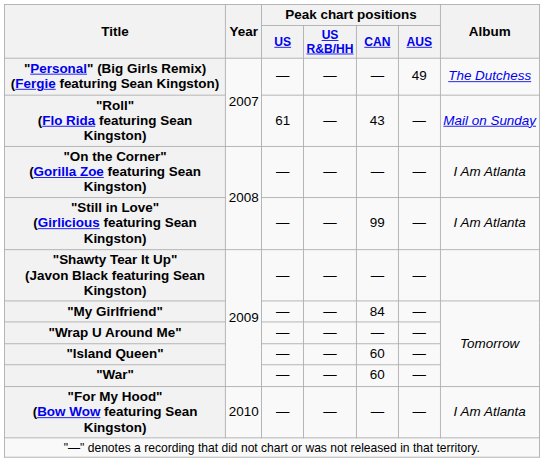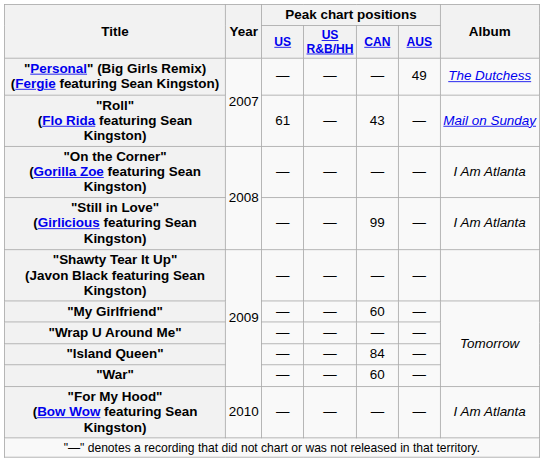 <table class="wikitable plainrowheaders" style="text-align:center;" border="1">
 <tr>
 <th scope="col" rowspan="2" style="width:16em;">Title</th>
 <th scope="col" rowspan="2">Year</th>
 <th scope="col" colspan="4">Peak chart positions</th>
 <th scope="col" rowspan="2">Album</th>
 </tr>
 <tr>
 <th scope="col" style="width:3em;font-size:90%;"><a href='#'>US</a><br></th>
 <th scope="col" style="width:3em;font-size:90%;"><a href='#'>US<br>R&B/HH</a><br></th>
 <th scope="col" style="width:3em;font-size:90%;"><a href='#'>CAN</a><br></th>
 <th scope="col" style="width:3em;font-size:90%;"><a href='#'>AUS</a><br></th>
 </tr>
 <tr>
 <th scope="row">"<a href='#'>Personal</a>" (Big Girls Remix)<br><span>(<a href='#'>Fergie</a> featuring Sean Kingston)</span></th>
 <td rowspan="2">2007</td>
 <td>—</td>
 <td>—</td>
 <td>—</td>
 <td>49</td>
 <td><em><a href='#'>The Dutchess</a></em></td>
 </tr>
 <tr>
 <th scope="row">"Roll"<br><span>(<a href='#'>Flo Rida</a> featuring Sean Kingston)</span></th>
 <td>61</td>
 <td>—</td>
 <td>43</td>
 <td>—</td>
 <td><em><a href='#'>Mail on Sunday</a></em></td>
 </tr>
 <tr>
 <th scope="row">"On the Corner"<br><span>(<a href='#'>Gorilla Zoe</a> featuring Sean Kingston)</span></th>
 <td rowspan="2">2008</td>
 <td>—</td>
 <td>—</td>
 <td>—</td>
 <td>—</td>
 <td><em>I Am Atlanta</em></td>
 </tr>
 <tr>
 <th scope="row">"Still in Love"<br><span>(<a href='#'>Girlicious</a> featuring Sean Kingston)</span></th>
 <td>—</td>
 <td>—</td>
 <td>99</td>
 <td>—</td>
 <td><em>I Am Atlanta</em></td>
 </tr>
 <tr>
 <th scope="row">"Shawty Tear It Up"<br><span>(Javon Black featuring Sean Kingston)</span></th>
 <td rowspan="5">2009</td>
 <td>—</td>
 <td>—</td>
 <td>—</td>
 <td>—</td>
 <td></td>
 </tr>
 <tr>
 <th scope="row">"My Girlfriend"</th>
 <td>—</td>
 <td>—</td>
-<td>84</td>
+<td>60</td>
 <td>—</td>
 <td rowspan="4"><em>Tomorrow</em></td>
 </tr>
 <tr>
 <th scope="row">"Wrap U Around Me"</th>
 <td>—</td>
 <td>—</td>
 <td>—</td>
 <td>—</td>
 </tr>
 <tr>
 <th scope="row">"Island Queen"</th>
 <td>—</td>
 <td>—</td>
-<td>60</td>
+<td>84</td>
 <td>—</td>
 </tr>
 <tr>
 <th scope="row">"War"</th>
 <td>—</td>
 <td>—</td>
 <td>60</td>
 <td>—</td>
 </tr>
 <tr>
 <th scope="row">"For My Hood"<br><span>(<a href='#'>Bow Wow</a> featuring Sean Kingston)</span></th>
 <td>2010</td>
 <td>—</td>
 <td>—</td>
 <td>—</td>
 <td>—</td>
 <td><em>I Am Atlanta</em></td>
 </tr>
 <tr>
 <td colspan="7" style="font-size:90%">"—" denotes a recording that did not chart or was not released in that territory.</td>
 </tr>
 </table>
